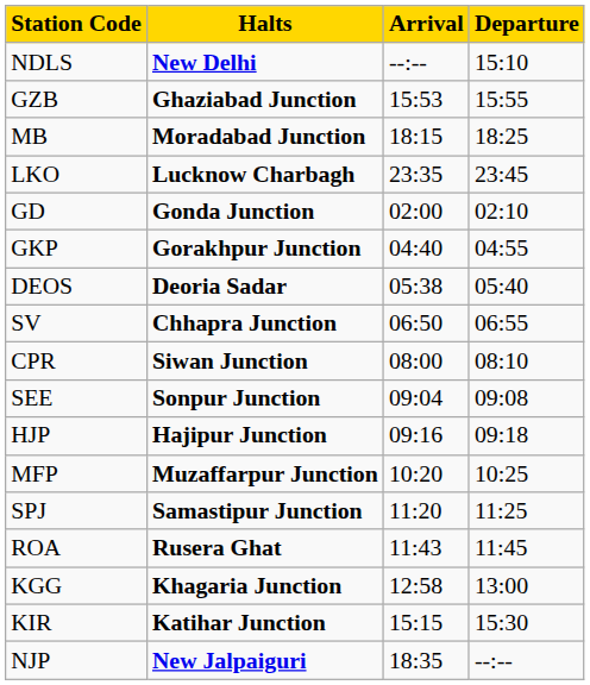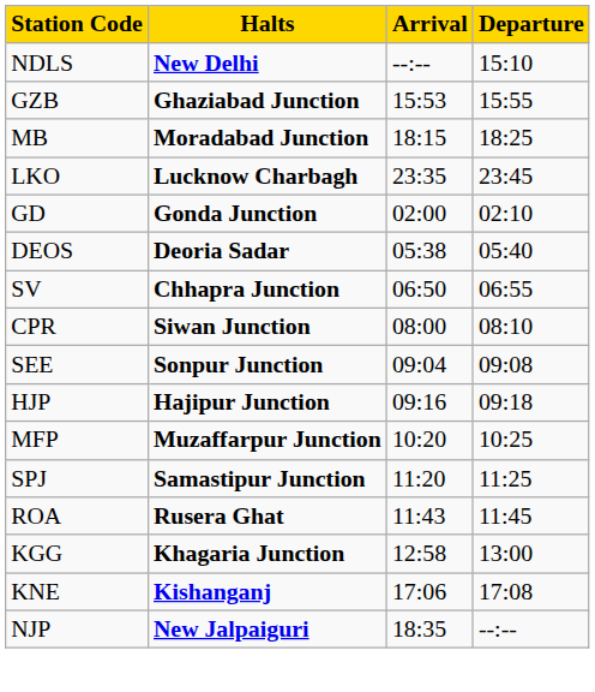 <table class="wikitable">
 <tr>
 <th style="background-color:#FFD700">Station Code</th>
 <th ! style="background-color:#FFD700">Halts</th>
 <th ! style="background-color:#FFD700">Arrival</th>
 <th ! style="background-color:#FFD700">Departure</th>
 </tr>
 <tr>
 <td>NDLS</td>
 <td><strong><a href='#'>New Delhi</a></strong></td>
 <td>--:--</td>
 <td>15:10</td>
 </tr>
 <tr>
 <td>GZB</td>
 <td><strong>Ghaziabad Junction</strong></td>
 <td>15:53</td>
 <td>15:55</td>
 </tr>
 <tr>
 <td>MB</td>
 <td><strong>Moradabad Junction</strong></td>
 <td>18:15</td>
 <td>18:25</td>
 </tr>
 <tr>
 <td>LKO</td>
 <td><strong>Lucknow Charbagh</strong></td>
 <td>23:35</td>
 <td>23:45</td>
 </tr>
 <tr>
 <td>GD</td>
 <td><strong>Gonda Junction</strong></td>
 <td>02:00</td>
 <td>02:10</td>
-</tr>
-<tr>
-<td>GKP</td>
-<td><strong>Gorakhpur Junction</strong></td>
-<td>04:40</td>
-<td>04:55</td>
 </tr>
 <tr>
 <td>DEOS</td>
 <td><strong>Deoria Sadar</strong></td>
 <td>05:38</td>
 <td>05:40</td>
 </tr>
 <tr>
 <td>SV</td>
 <td><strong>Chhapra Junction</strong></td>
 <td>06:50</td>
 <td>06:55</td>
 </tr>
 <tr>
 <td>CPR</td>
 <td><strong>Siwan Junction</strong></td>
 <td>08:00</td>
 <td>08:10</td>
 </tr>
 <tr>
 <td>SEE</td>
 <td><strong>Sonpur Junction</strong></td>
 <td>09:04</td>
 <td>09:08</td>
 </tr>
 <tr>
 <td>HJP</td>
 <td><strong>Hajipur Junction</strong></td>
 <td>09:16</td>
 <td>09:18</td>
 </tr>
 <tr>
 <td>MFP</td>
 <td><strong>Muzaffarpur Junction</strong></td>
 <td>10:20</td>
 <td>10:25</td>
 </tr>
 <tr>
 <td>SPJ</td>
 <td><strong>Samastipur Junction</strong></td>
 <td>11:20</td>
 <td>11:25</td>
 </tr>
 <tr>
 <td>ROA</td>
 <td><strong>Rusera Ghat</strong></td>
 <td>11:43</td>
 <td>11:45</td>
 </tr>
 <tr>
 <td>KGG</td>
 <td><strong>Khagaria Junction</strong></td>
 <td>12:58</td>
 <td>13:00</td>
 </tr>
 <tr>
-<td>KIR</td>
-<td><strong>Katihar Junction</strong></td>
-<td>15:15</td>
-<td>15:30</td>
+<td>KNE</td>
+<td><strong><a href='#'>Kishanganj</a></strong></td>
+<td>17:06</td>
+<td>17:08</td>
 </tr>
 <tr>
 <td>NJP</td>
 <td><strong><a href='#'>New Jalpaiguri</a></strong></td>
 <td>18:35</td>
 <td>--:--</td>
 </tr>
 </table>
